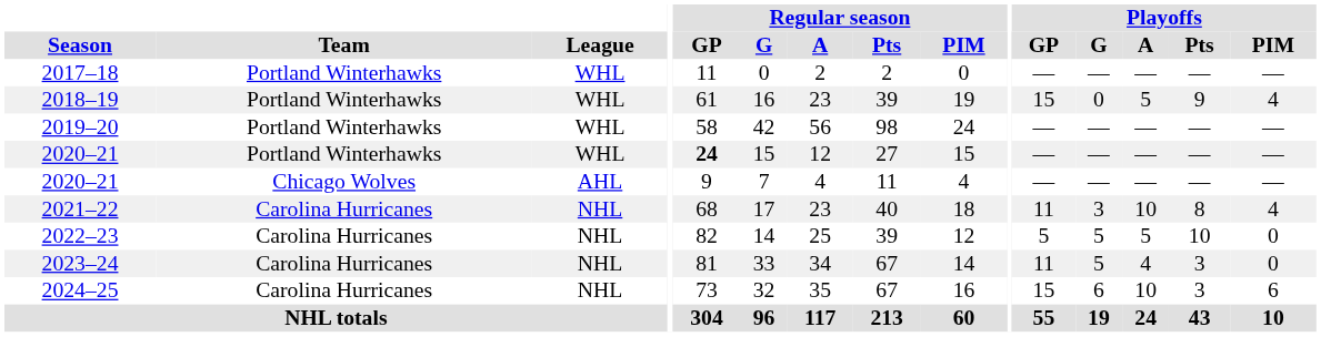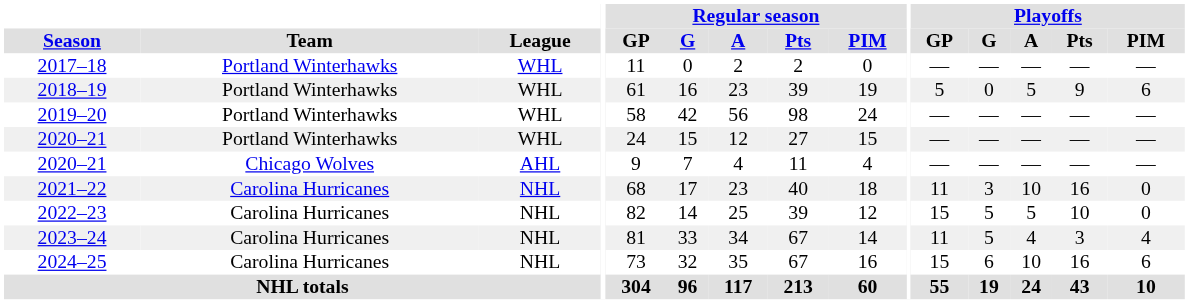 <table border="0" cellpadding="1" cellspacing="0" style="text-align:center; width:60em;">
 <tr style="background:#e0e0e0;">
 <th colspan="3" style="background:#fff;"></th>
 <th rowspan="99" style="background:#fff;"></th>
 <th colspan="5"><a href='#'>Regular season</a></th>
 <th rowspan="99" style="background:#fff;"></th>
 <th colspan="5"><a href='#'>Playoffs</a></th>
 </tr>
 <tr style="background:#e0e0e0;">
 <th><a href='#'>Season</a></th>
 <th>Team</th>
 <th>League</th>
 <th>GP</th>
 <th><a href='#'>G</a></th>
 <th><a href='#'>A</a></th>
 <th><a href='#'>Pts</a></th>
 <th><a href='#'>PIM</a></th>
 <th>GP</th>
 <th>G</th>
 <th>A</th>
 <th>Pts</th>
 <th>PIM</th>
 </tr>
 <tr>
 <td><a href='#'>2017–18</a></td>
 <td><a href='#'>Portland Winterhawks</a></td>
 <td><a href='#'>WHL</a></td>
 <td>11</td>
 <td>0</td>
 <td>2</td>
 <td>2</td>
 <td>0</td>
 <td>—</td>
 <td>—</td>
 <td>—</td>
 <td>—</td>
 <td>—</td>
 </tr>
 <tr style="background:#f0f0f0;">
 <td><a href='#'>2018–19</a></td>
 <td>Portland Winterhawks</td>
 <td>WHL</td>
 <td>61</td>
 <td>16</td>
 <td>23</td>
 <td>39</td>
 <td>19</td>
-<td>15</td>
+<td>5</td>
 <td>0</td>
 <td>5</td>
 <td>9</td>
-<td>4</td>
+<td>6</td>
 </tr>
 <tr>
 <td><a href='#'>2019–20</a></td>
 <td>Portland Winterhawks</td>
 <td>WHL</td>
 <td>58</td>
 <td>42</td>
 <td>56</td>
 <td>98</td>
 <td>24</td>
 <td>—</td>
 <td>—</td>
 <td>—</td>
 <td>—</td>
 <td>—</td>
 </tr>
 <tr style="background:#f0f0f0;">
 <td><a href='#'>2020–21</a></td>
 <td>Portland Winterhawks</td>
 <td>WHL</td>
-<td><strong>24</strong></td>
+<td>24</td>
 <td>15</td>
 <td>12</td>
 <td>27</td>
 <td>15</td>
 <td>—</td>
 <td>—</td>
 <td>—</td>
 <td>—</td>
 <td>—</td>
 </tr>
 <tr>
 <td><a href='#'>2020–21</a></td>
 <td><a href='#'>Chicago Wolves</a></td>
 <td><a href='#'>AHL</a></td>
 <td>9</td>
 <td>7</td>
 <td>4</td>
 <td>11</td>
 <td>4</td>
 <td>—</td>
 <td>—</td>
 <td>—</td>
 <td>—</td>
 <td>—</td>
 </tr>
 <tr style="background:#f0f0f0;">
 <td><a href='#'>2021–22</a></td>
 <td><a href='#'>Carolina Hurricanes</a></td>
 <td><a href='#'>NHL</a></td>
 <td>68</td>
 <td>17</td>
 <td>23</td>
 <td>40</td>
 <td>18</td>
 <td>11</td>
 <td>3</td>
 <td>10</td>
-<td>8</td>
-<td>4</td>
+<td>16</td>
+<td>0</td>
 </tr>
 <tr>
 <td><a href='#'>2022–23</a></td>
 <td>Carolina Hurricanes</td>
 <td>NHL</td>
 <td>82</td>
 <td>14</td>
 <td>25</td>
 <td>39</td>
 <td>12</td>
-<td>5</td>
+<td>15</td>
 <td>5</td>
 <td>5</td>
 <td>10</td>
 <td>0</td>
 </tr>
 <tr style="background:#f0f0f0;">
 <td><a href='#'>2023–24</a></td>
 <td>Carolina Hurricanes</td>
 <td>NHL</td>
 <td>81</td>
 <td>33</td>
 <td>34</td>
 <td>67</td>
 <td>14</td>
 <td>11</td>
 <td>5</td>
 <td>4</td>
 <td>3</td>
-<td>0</td>
+<td>4</td>
 </tr>
 <tr>
 <td><a href='#'>2024–25</a></td>
 <td>Carolina Hurricanes</td>
 <td>NHL</td>
 <td>73</td>
 <td>32</td>
 <td>35</td>
 <td>67</td>
 <td>16</td>
 <td>15</td>
 <td>6</td>
 <td>10</td>
-<td>3</td>
+<td>16</td>
 <td>6</td>
 </tr>
 <tr style="background:#e0e0e0;">
 <th colspan="3">NHL totals</th>
 <th>304</th>
 <th>96</th>
 <th>117</th>
 <th>213</th>
 <th>60</th>
 <th>55</th>
 <th>19</th>
 <th>24</th>
 <th>43</th>
 <th>10</th>
 </tr>
 </table>
